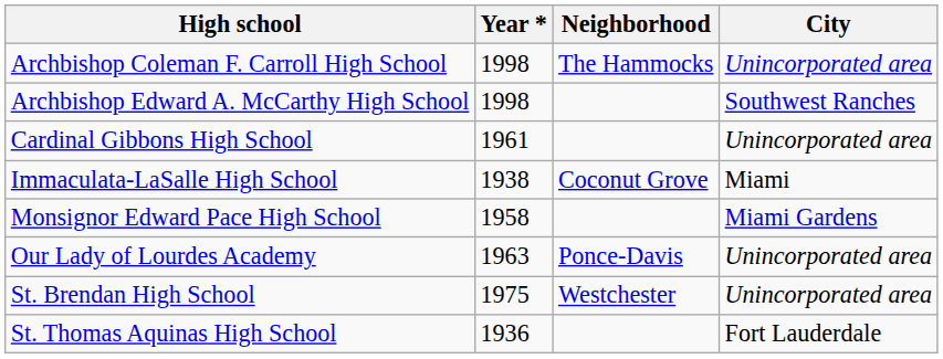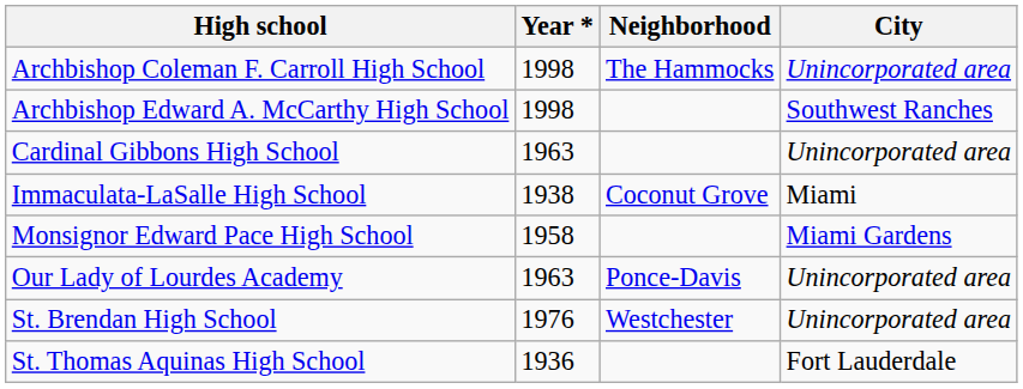 <table class="wikitable sortable">
 <tr>
 <th>High school</th>
 <th>Year *</th>
 <th>Neighborhood</th>
 <th>City</th>
 </tr>
 <tr>
 <td><a href='#'>Archbishop Coleman F. Carroll High School</a></td>
 <td>1998</td>
 <td><a href='#'>The Hammocks</a></td>
 <td><em><a href='#'>Unincorporated area</a></em></td>
 </tr>
 <tr>
 <td><a href='#'>Archbishop Edward A. McCarthy High School</a></td>
 <td>1998</td>
 <td></td>
 <td><a href='#'>Southwest Ranches</a></td>
 </tr>
 <tr>
 <td><a href='#'>Cardinal Gibbons High School</a></td>
-<td>1961</td>
+<td>1963</td>
 <td></td>
 <td><em>Unincorporated area</em></td>
 </tr>
 <tr>
 <td><a href='#'>Immaculata-LaSalle High School</a></td>
 <td>1938</td>
 <td><a href='#'>Coconut Grove</a></td>
 <td>Miami</td>
 </tr>
 <tr>
 <td><a href='#'>Monsignor Edward Pace High School</a></td>
 <td>1958</td>
 <td></td>
 <td><a href='#'>Miami Gardens</a></td>
 </tr>
 <tr>
 <td><a href='#'>Our Lady of Lourdes Academy</a></td>
 <td>1963</td>
 <td><a href='#'>Ponce-Davis</a></td>
 <td><em>Unincorporated area</em></td>
 </tr>
 <tr>
 <td><a href='#'>St. Brendan High School</a></td>
-<td>1975</td>
+<td>1976</td>
 <td><a href='#'>Westchester</a></td>
 <td><em>Unincorporated area</em></td>
 </tr>
 <tr>
 <td><a href='#'>St. Thomas Aquinas High School</a></td>
 <td>1936</td>
 <td></td>
 <td>Fort Lauderdale</td>
 </tr>
 </table>
